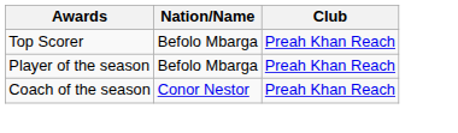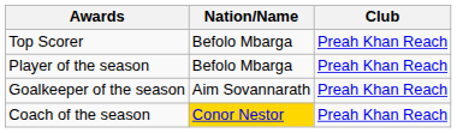 <table class="wikitable" style="font-size: 100%;">
 <tr>
 <th>Awards</th>
 <th>Nation/Name</th>
 <th>Club</th>
 </tr>
 <tr>
 <td>Top Scorer</td>
 <td> Befolo Mbarga</td>
 <td><a href='#'>Preah Khan Reach</a></td>
 </tr>
 <tr>
 <td>Player of the season</td>
 <td> Befolo Mbarga</td>
 <td><a href='#'>Preah Khan Reach</a></td>
 </tr>
 <tr>
+<td>Goalkeeper of the season</td>
+<td> Aim Sovannarath</td>
+<td><a href='#'>Preah Khan Reach</a></td>
+</tr>
+<tr>
 <td>Coach of the season</td>
-<td> <a href='#'>Conor Nestor</a></td>
+<td style="background: gold;"> <a href='#'>Conor Nestor</a></td>
 <td><a href='#'>Preah Khan Reach</a></td>
 </tr>
 </table>
